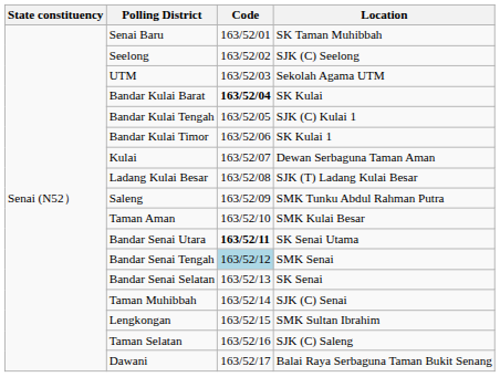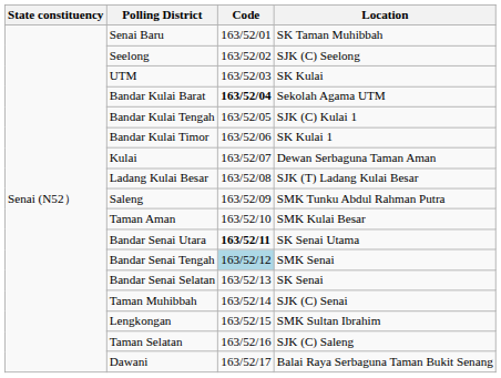 <table class="wikitable sortable mw-collapsible" style="white-space:nowrap;font-size:85%">
 <tr>
 <th>State constituency</th>
 <th>Polling District</th>
 <th>Code</th>
 <th>Location</th>
 </tr>
 <tr>
 <td rowspan="17">Senai (N52）</td>
 <td>Senai Baru</td>
 <td>163/52/01</td>
 <td>SK Taman Muhibbah</td>
 </tr>
 <tr>
 <td>Seelong</td>
 <td>163/52/02</td>
 <td>SJK (C) Seelong</td>
 </tr>
 <tr>
 <td>UTM</td>
 <td>163/52/03</td>
-<td>Sekolah Agama UTM</td>
+<td>SK Kulai</td>
 </tr>
 <tr>
 <td>Bandar Kulai Barat</td>
 <td><strong>163/52/04</strong></td>
-<td>SK Kulai</td>
+<td>Sekolah Agama UTM</td>
 </tr>
 <tr>
 <td>Bandar Kulai Tengah</td>
 <td>163/52/05</td>
 <td>SJK (C) Kulai 1</td>
 </tr>
 <tr>
 <td>Bandar Kulai Timor</td>
 <td>163/52/06</td>
 <td>SK Kulai 1</td>
 </tr>
 <tr>
 <td>Kulai</td>
 <td>163/52/07</td>
 <td>Dewan Serbaguna Taman Aman</td>
 </tr>
 <tr>
 <td>Ladang Kulai Besar</td>
 <td>163/52/08</td>
 <td>SJK (T) Ladang Kulai Besar</td>
 </tr>
 <tr>
 <td>Saleng</td>
 <td>163/52/09</td>
 <td>SMK Tunku Abdul Rahman Putra</td>
 </tr>
 <tr>
 <td>Taman Aman</td>
 <td>163/52/10</td>
 <td>SMK Kulai Besar</td>
 </tr>
 <tr>
 <td>Bandar Senai Utara</td>
 <td><strong>163/52/11</strong></td>
 <td>SK Senai Utama</td>
 </tr>
 <tr>
 <td>Bandar Senai Tengah</td>
 <td style="background: lightblue;">163/52/12</td>
 <td>SMK Senai</td>
 </tr>
 <tr>
 <td>Bandar Senai Selatan</td>
 <td>163/52/13</td>
 <td>SK Senai</td>
 </tr>
 <tr>
 <td>Taman Muhibbah</td>
 <td>163/52/14</td>
 <td>SJK (C) Senai</td>
 </tr>
 <tr>
 <td>Lengkongan</td>
 <td>163/52/15</td>
 <td>SMK Sultan Ibrahim</td>
 </tr>
 <tr>
 <td>Taman Selatan</td>
 <td>163/52/16</td>
 <td>SJK (C) Saleng</td>
 </tr>
 <tr>
 <td>Dawani</td>
 <td>163/52/17</td>
 <td>Balai Raya Serbaguna Taman Bukit Senang</td>
 </tr>
 </table>
